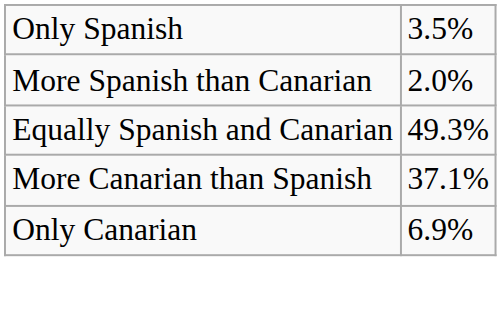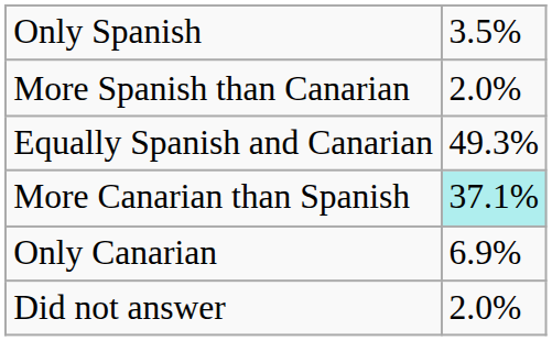 <table class="wikitable">
 <tr>
 <td>Only Spanish</td>
 <td>3.5%</td>
 </tr>
 <tr>
 <td>More Spanish than Canarian</td>
 <td>2.0%</td>
 </tr>
 <tr>
 <td>Equally Spanish and Canarian</td>
 <td>49.3%</td>
 </tr>
 <tr>
 <td>More Canarian than Spanish</td>
-<td>37.1%</td>
+<td style="background: paleturquoise;">37.1%</td>
 </tr>
 <tr>
 <td>Only Canarian</td>
 <td>6.9%</td>
 </tr>
+<tr>
+<td>Did not answer</td>
+<td>2.0%</td>
+</tr>
 </table>
